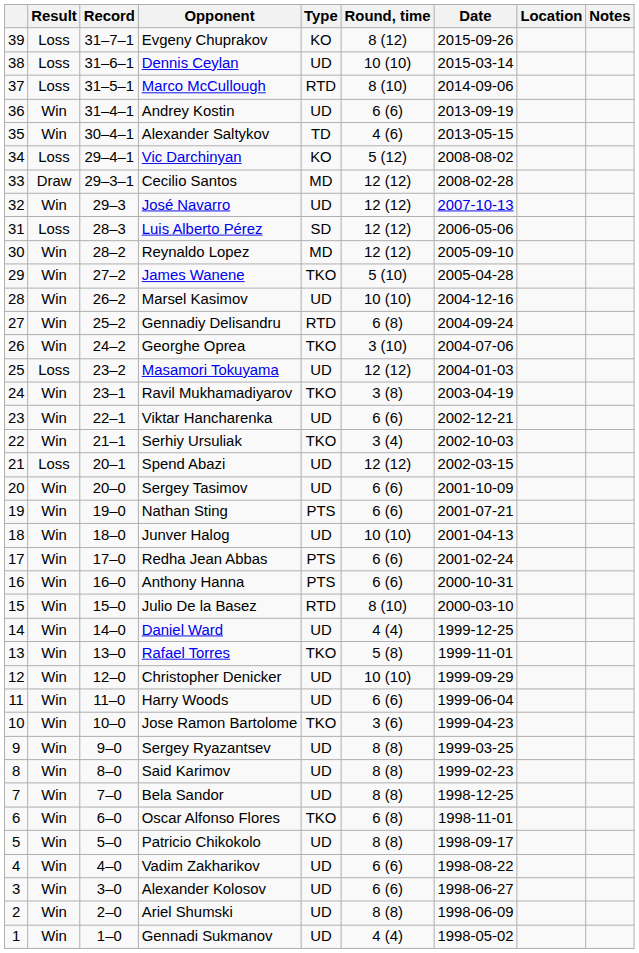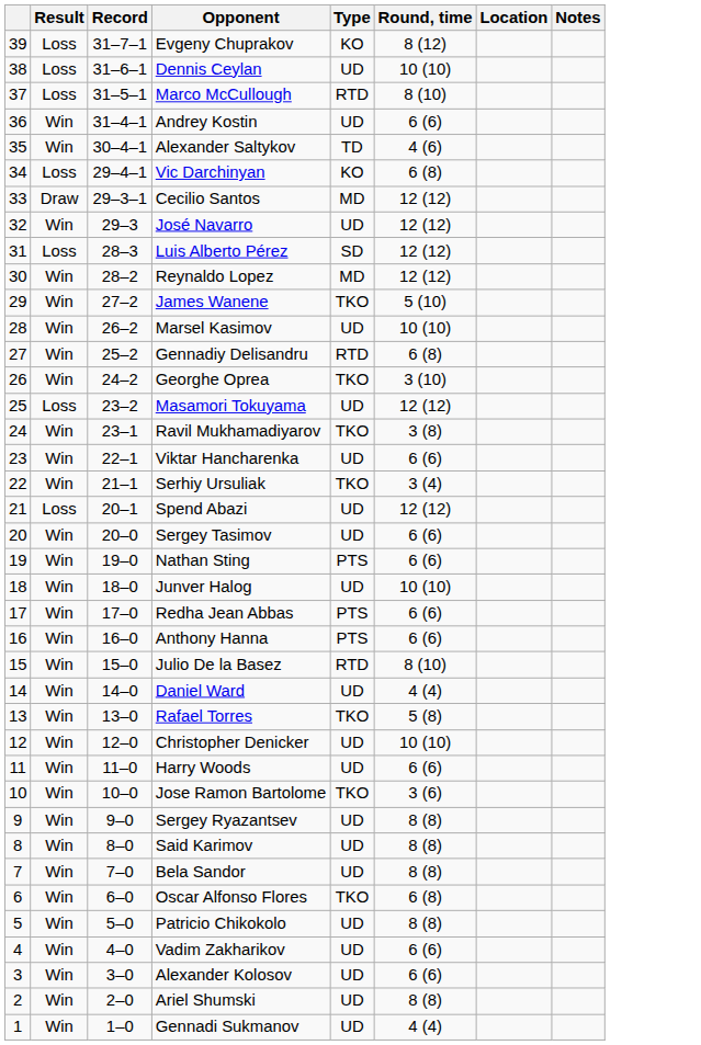 <table class=wikitable style=text-align:center>
 <tr>
 <th></th>
 <th>Result</th>
 <th>Record</th>
 <th>Opponent</th>
 <th>Type</th>
 <th>Round, time</th>
-<th>Date</th>
 <th>Location</th>
 <th>Notes</th>
 </tr>
 <tr>
 <td>39</td>
 <td>Loss</td>
 <td>31–7–1</td>
 <td align=left>Evgeny Chuprakov</td>
 <td>KO</td>
 <td>8 (12)</td>
-<td>2015-09-26</td>
 <td align=left></td>
 <td align=left></td>
 </tr>
 <tr>
 <td>38</td>
 <td>Loss</td>
 <td>31–6–1</td>
 <td align=left><a href='#'>Dennis Ceylan</a></td>
 <td>UD</td>
 <td>10 (10)</td>
-<td>2015-03-14</td>
 <td align=left></td>
 <td align=left></td>
 </tr>
 <tr>
 <td>37</td>
 <td>Loss</td>
 <td>31–5–1</td>
 <td align=left><a href='#'>Marco McCullough</a></td>
 <td>RTD</td>
 <td>8 (10)</td>
-<td>2014-09-06</td>
 <td align=left></td>
 <td align=left></td>
 </tr>
 <tr>
 <td>36</td>
 <td>Win</td>
 <td>31–4–1</td>
 <td align=left>Andrey Kostin</td>
 <td>UD</td>
 <td>6 (6)</td>
-<td>2013-09-19</td>
 <td align=left></td>
 <td align=left></td>
 </tr>
 <tr>
 <td>35</td>
 <td>Win</td>
 <td>30–4–1</td>
 <td align=left>Alexander Saltykov</td>
 <td>TD</td>
 <td>4 (6)</td>
-<td>2013-05-15</td>
 <td align=left></td>
 <td align=left></td>
 </tr>
 <tr>
 <td>34</td>
 <td>Loss</td>
 <td>29–4–1</td>
 <td align=left><a href='#'>Vic Darchinyan</a></td>
 <td>KO</td>
-<td>5 (12)</td>
-<td>2008-08-02</td>
+<td>6 (8)</td>
 <td align=left></td>
 <td align=left></td>
 </tr>
 <tr>
 <td>33</td>
 <td>Draw</td>
 <td>29–3–1</td>
 <td align=left>Cecilio Santos</td>
 <td>MD</td>
 <td>12 (12)</td>
-<td>2008-02-28</td>
 <td align=left></td>
 <td align=left></td>
 </tr>
 <tr>
 <td>32</td>
 <td>Win</td>
 <td>29–3</td>
 <td align=left><a href='#'>José Navarro</a></td>
 <td>UD</td>
 <td>12 (12)</td>
-<td><a href='#'>2007-10-13</a></td>
 <td align=left></td>
 <td align=left></td>
 </tr>
 <tr>
 <td>31</td>
 <td>Loss</td>
 <td>28–3</td>
 <td align=left><a href='#'>Luis Alberto Pérez</a></td>
 <td>SD</td>
 <td>12 (12)</td>
-<td>2006-05-06</td>
 <td align=left></td>
 <td align=left></td>
 </tr>
 <tr>
 <td>30</td>
 <td>Win</td>
 <td>28–2</td>
 <td align=left>Reynaldo Lopez</td>
 <td>MD</td>
 <td>12 (12)</td>
-<td>2005-09-10</td>
 <td align=left></td>
 <td align=left></td>
 </tr>
 <tr>
 <td>29</td>
 <td>Win</td>
 <td>27–2</td>
 <td align=left><a href='#'>James Wanene</a></td>
 <td>TKO</td>
 <td>5 (10)</td>
-<td>2005-04-28</td>
 <td align=left></td>
 <td align=left></td>
 </tr>
 <tr>
 <td>28</td>
 <td>Win</td>
 <td>26–2</td>
 <td align=left>Marsel Kasimov</td>
 <td>UD</td>
 <td>10 (10)</td>
-<td>2004-12-16</td>
 <td align=left></td>
 <td align=left></td>
 </tr>
 <tr>
 <td>27</td>
 <td>Win</td>
 <td>25–2</td>
 <td align=left>Gennadiy Delisandru</td>
 <td>RTD</td>
 <td>6 (8)</td>
-<td>2004-09-24</td>
 <td align=left></td>
 <td align=left></td>
 </tr>
 <tr>
 <td>26</td>
 <td>Win</td>
 <td>24–2</td>
 <td align=left>Georghe Oprea</td>
 <td>TKO</td>
 <td>3 (10)</td>
-<td>2004-07-06</td>
 <td align=left></td>
 <td align=left></td>
 </tr>
 <tr>
 <td>25</td>
 <td>Loss</td>
 <td>23–2</td>
 <td align=left><a href='#'>Masamori Tokuyama</a></td>
 <td>UD</td>
 <td>12 (12)</td>
-<td>2004-01-03</td>
 <td align=left></td>
 <td align=left></td>
 </tr>
 <tr>
 <td>24</td>
 <td>Win</td>
 <td>23–1</td>
 <td align=left>Ravil Mukhamadiyarov</td>
 <td>TKO</td>
 <td>3 (8)</td>
-<td>2003-04-19</td>
 <td align=left></td>
 <td align=left></td>
 </tr>
 <tr>
 <td>23</td>
 <td>Win</td>
 <td>22–1</td>
 <td align=left>Viktar Hancharenka</td>
 <td>UD</td>
 <td>6 (6)</td>
-<td>2002-12-21</td>
 <td align=left></td>
 <td align=left></td>
 </tr>
 <tr>
 <td>22</td>
 <td>Win</td>
 <td>21–1</td>
 <td align=left>Serhiy Ursuliak</td>
 <td>TKO</td>
 <td>3 (4)</td>
-<td>2002-10-03</td>
 <td align=left></td>
 <td align=left></td>
 </tr>
 <tr>
 <td>21</td>
 <td>Loss</td>
 <td>20–1</td>
 <td align=left>Spend Abazi</td>
 <td>UD</td>
 <td>12 (12)</td>
-<td>2002-03-15</td>
 <td align=left></td>
 <td align=left></td>
 </tr>
 <tr>
 <td>20</td>
 <td>Win</td>
 <td>20–0</td>
 <td align=left>Sergey Tasimov</td>
 <td>UD</td>
 <td>6 (6)</td>
-<td>2001-10-09</td>
 <td align=left></td>
 <td align=left></td>
 </tr>
 <tr>
 <td>19</td>
 <td>Win</td>
 <td>19–0</td>
 <td align=left>Nathan Sting</td>
 <td>PTS</td>
 <td>6 (6)</td>
-<td>2001-07-21</td>
 <td align=left></td>
 <td align=left></td>
 </tr>
 <tr>
 <td>18</td>
 <td>Win</td>
 <td>18–0</td>
 <td align=left>Junver Halog</td>
 <td>UD</td>
 <td>10 (10)</td>
-<td>2001-04-13</td>
 <td align=left></td>
 <td align=left></td>
 </tr>
 <tr>
 <td>17</td>
 <td>Win</td>
 <td>17–0</td>
 <td align=left>Redha Jean Abbas</td>
 <td>PTS</td>
 <td>6 (6)</td>
-<td>2001-02-24</td>
 <td align=left></td>
 <td align=left></td>
 </tr>
 <tr>
 <td>16</td>
 <td>Win</td>
 <td>16–0</td>
 <td align=left>Anthony Hanna</td>
 <td>PTS</td>
 <td>6 (6)</td>
-<td>2000-10-31</td>
 <td align=left></td>
 <td align=left></td>
 </tr>
 <tr>
 <td>15</td>
 <td>Win</td>
 <td>15–0</td>
 <td align=left>Julio De la Basez</td>
 <td>RTD</td>
 <td>8 (10)</td>
-<td>2000-03-10</td>
 <td align=left></td>
 <td align=left></td>
 </tr>
 <tr>
 <td>14</td>
 <td>Win</td>
 <td>14–0</td>
 <td align=left><a href='#'>Daniel Ward</a></td>
 <td>UD</td>
 <td>4 (4)</td>
-<td>1999-12-25</td>
 <td align=left></td>
 <td align=left></td>
 </tr>
 <tr>
 <td>13</td>
 <td>Win</td>
 <td>13–0</td>
 <td align=left><a href='#'>Rafael Torres</a></td>
 <td>TKO</td>
 <td>5 (8)</td>
-<td>1999-11-01</td>
 <td align=left></td>
 <td align=left></td>
 </tr>
 <tr>
 <td>12</td>
 <td>Win</td>
 <td>12–0</td>
 <td align=left>Christopher Denicker</td>
 <td>UD</td>
 <td>10 (10)</td>
-<td>1999-09-29</td>
 <td align=left></td>
 <td align=left></td>
 </tr>
 <tr>
 <td>11</td>
 <td>Win</td>
 <td>11–0</td>
 <td align=left>Harry Woods</td>
 <td>UD</td>
 <td>6 (6)</td>
-<td>1999-06-04</td>
 <td align=left></td>
 <td align=left></td>
 </tr>
 <tr>
 <td>10</td>
 <td>Win</td>
 <td>10–0</td>
 <td align=left>Jose Ramon Bartolome</td>
 <td>TKO</td>
 <td>3 (6)</td>
-<td>1999-04-23</td>
 <td align=left></td>
 <td align=left></td>
 </tr>
 <tr>
 <td>9</td>
 <td>Win</td>
 <td>9–0</td>
 <td align=left>Sergey Ryazantsev</td>
 <td>UD</td>
 <td>8 (8)</td>
-<td>1999-03-25</td>
 <td align=left></td>
 <td align=left></td>
 </tr>
 <tr>
 <td>8</td>
 <td>Win</td>
 <td>8–0</td>
 <td align=left>Said Karimov</td>
 <td>UD</td>
 <td>8 (8)</td>
-<td>1999-02-23</td>
 <td align=left></td>
 <td align=left></td>
 </tr>
 <tr>
 <td>7</td>
 <td>Win</td>
 <td>7–0</td>
 <td align=left>Bela Sandor</td>
 <td>UD</td>
 <td>8 (8)</td>
-<td>1998-12-25</td>
 <td align=left></td>
 <td align=left></td>
 </tr>
 <tr>
 <td>6</td>
 <td>Win</td>
 <td>6–0</td>
 <td align=left>Oscar Alfonso Flores</td>
 <td>TKO</td>
 <td>6 (8)</td>
-<td>1998-11-01</td>
 <td align=left></td>
 <td align=left></td>
 </tr>
 <tr>
 <td>5</td>
 <td>Win</td>
 <td>5–0</td>
 <td align=left>Patricio Chikokolo</td>
 <td>UD</td>
 <td>8 (8)</td>
-<td>1998-09-17</td>
 <td align=left></td>
 <td align=left></td>
 </tr>
 <tr>
 <td>4</td>
 <td>Win</td>
 <td>4–0</td>
 <td align=left>Vadim Zakharikov</td>
 <td>UD</td>
 <td>6 (6)</td>
-<td>1998-08-22</td>
 <td align=left></td>
 <td align=left></td>
 </tr>
 <tr>
 <td>3</td>
 <td>Win</td>
 <td>3–0</td>
 <td align=left>Alexander Kolosov</td>
 <td>UD</td>
 <td>6 (6)</td>
-<td>1998-06-27</td>
 <td align=left></td>
 <td align=left></td>
 </tr>
 <tr>
 <td>2</td>
 <td>Win</td>
 <td>2–0</td>
 <td align=left>Ariel Shumski</td>
 <td>UD</td>
 <td>8 (8)</td>
-<td>1998-06-09</td>
 <td align=left></td>
 <td align=left></td>
 </tr>
 <tr>
 <td>1</td>
 <td>Win</td>
 <td>1–0</td>
 <td align=left>Gennadi Sukmanov</td>
 <td>UD</td>
 <td>4 (4)</td>
-<td>1998-05-02</td>
 <td align=left></td>
 <td align=left></td>
 </tr>
 </table>
